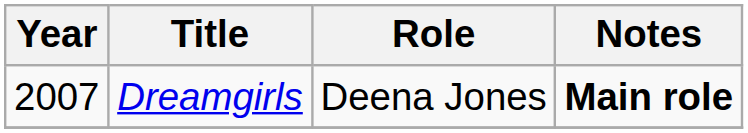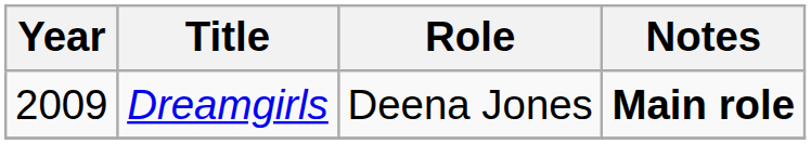 <table class="wikitable sortable">
 <tr>
 <th>Year</th>
 <th>Title</th>
 <th>Role</th>
 <th>Notes</th>
 </tr>
 <tr>
-<td>2007</td>
+<td>2009</td>
 <td><em><a href='#'>Dreamgirls</a></em></td>
 <td>Deena Jones</td>
 <td><strong>Main role</strong></td>
 </tr>
 <tr>
 </tr>
 </table>
